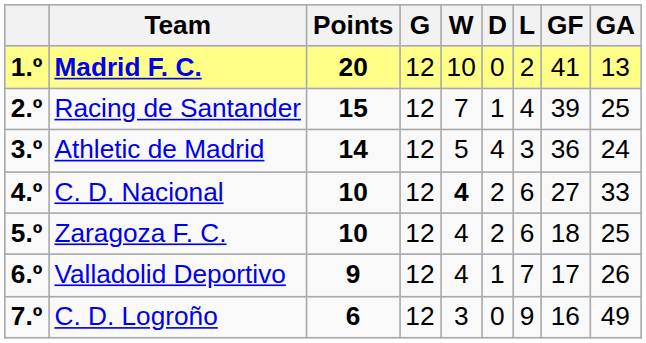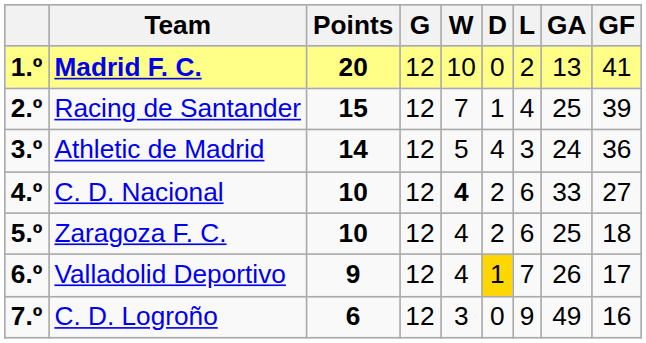 <table class="wikitable" style="text-align: center;">
 <tr>
 <th></th>
 <th>Team</th>
 <th>Points</th>
 <th>G</th>
 <th>W</th>
 <th>D</th>
 <th>L</th>
+<th>GA</th>
 <th>GF</th>
-<th>GA</th>
 </tr>
 <tr bgcolor="#FFFF88">
 <td><strong>1.º</strong></td>
 <td align="left"><strong><a href='#'>Madrid F. C.</a></strong></td>
 <td><strong>20</strong></td>
 <td>12</td>
 <td>10</td>
 <td>0</td>
 <td>2</td>
+<td>13</td>
 <td>41</td>
-<td>13</td>
 </tr>
 <tr>
 <td><strong>2.º</strong></td>
 <td align="left"><a href='#'>Racing de Santander</a></td>
 <td><strong>15</strong></td>
 <td>12</td>
 <td>7</td>
 <td>1</td>
 <td>4</td>
+<td>25</td>
 <td>39</td>
-<td>25</td>
 </tr>
 <tr>
 <td><strong>3.º</strong></td>
 <td align="left"><a href='#'>Athletic de Madrid</a></td>
 <td><strong>14</strong></td>
 <td>12</td>
 <td>5</td>
 <td>4</td>
 <td>3</td>
+<td>24</td>
 <td>36</td>
-<td>24</td>
 </tr>
 <tr>
 <td><strong>4.º</strong></td>
 <td align="left"><a href='#'>C. D. Nacional</a></td>
 <td><strong>10</strong></td>
 <td>12</td>
 <td><strong>4</strong></td>
 <td>2</td>
 <td>6</td>
+<td>33</td>
 <td>27</td>
-<td>33</td>
 </tr>
 <tr>
 <td><strong>5.º</strong></td>
 <td align="left"><a href='#'>Zaragoza F. C.</a></td>
 <td><strong>10</strong></td>
 <td>12</td>
 <td>4</td>
 <td>2</td>
 <td>6</td>
+<td>25</td>
 <td>18</td>
-<td>25</td>
 </tr>
 <tr>
 <td><strong>6.º</strong></td>
 <td align="left"><a href='#'>Valladolid Deportivo</a></td>
 <td><strong>9</strong></td>
 <td>12</td>
 <td>4</td>
-<td>1</td>
+<td style="background: gold;">1</td>
 <td>7</td>
+<td>26</td>
 <td>17</td>
-<td>26</td>
 </tr>
 <tr>
 <td><strong>7.º</strong></td>
 <td align="left"><a href='#'>C. D. Logroño</a></td>
 <td><strong>6</strong></td>
 <td>12</td>
 <td>3</td>
 <td>0</td>
 <td>9</td>
+<td>49</td>
 <td>16</td>
-<td>49</td>
 </tr>
 </table>
